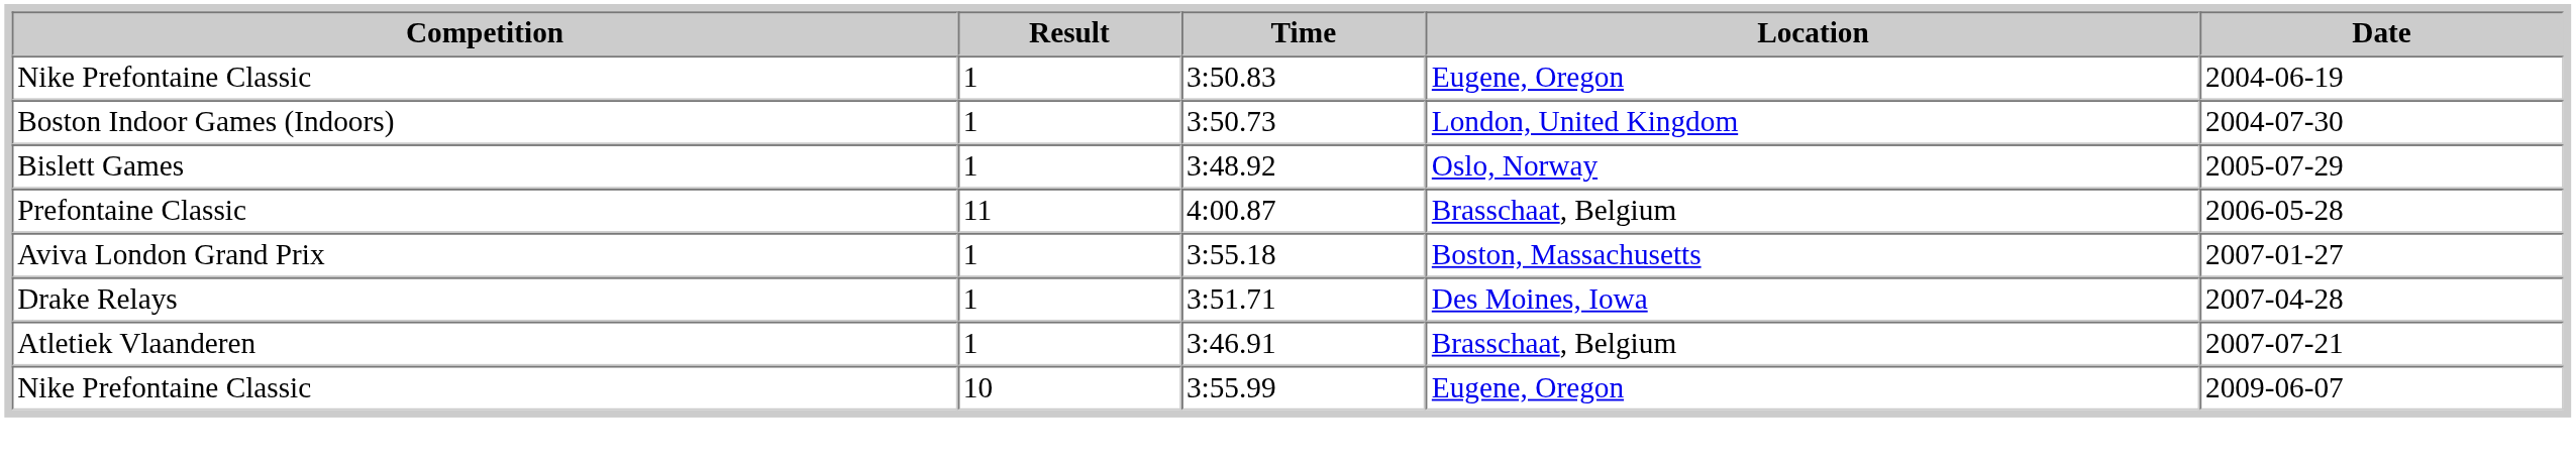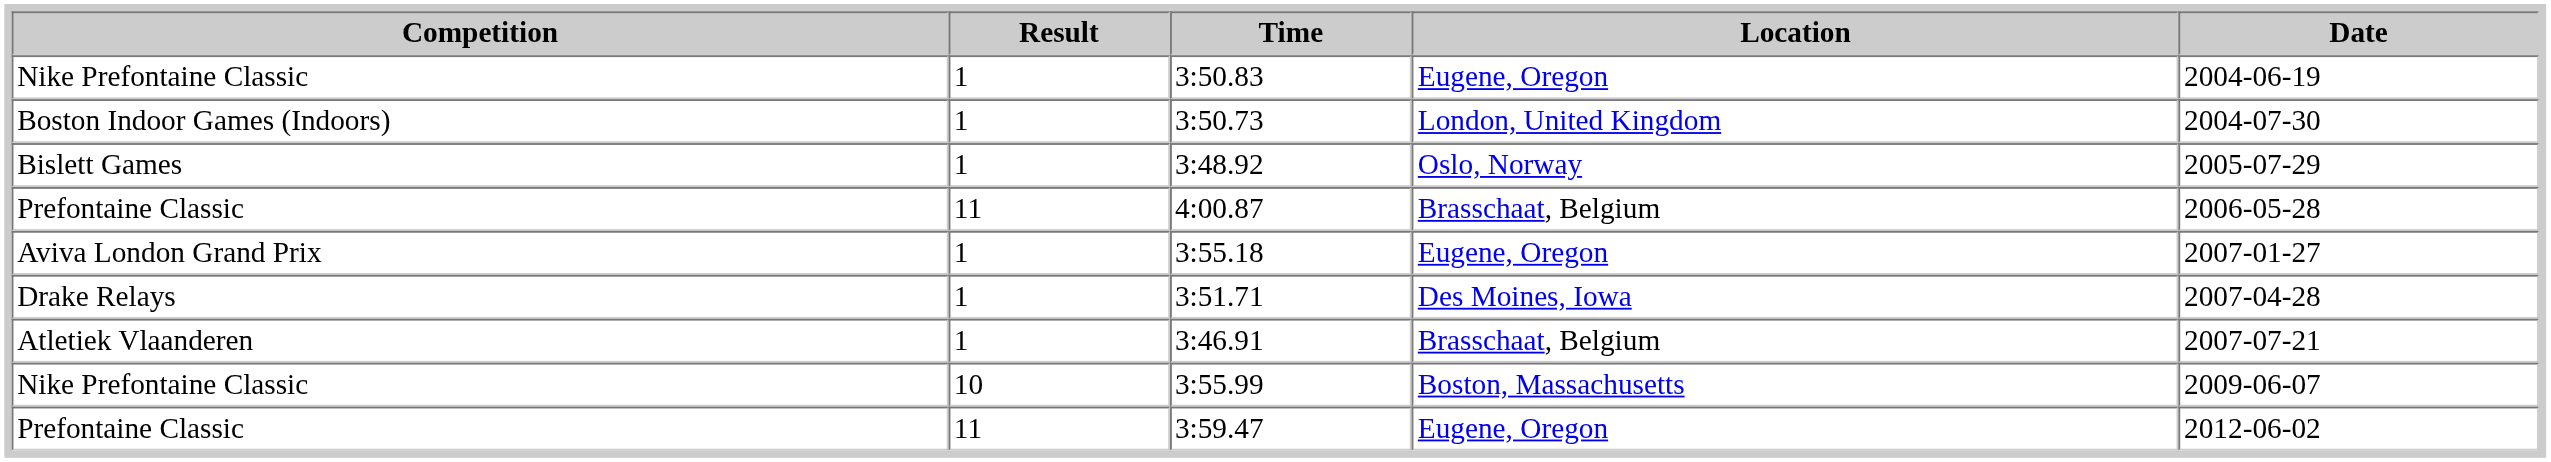 <table border="1" cellpadding="2" cellspacing="0" style="width:70%; margin:4px; border:4px solid #ccc;">
 <tr style="text-align:center; background:#ccc;">
 <th>Competition</th>
 <th>Result</th>
 <th>Time</th>
 <th>Location</th>
 <th>Date</th>
 </tr>
 <tr>
 <td>Nike Prefontaine Classic</td>
 <td>1</td>
 <td>3:50.83</td>
 <td><a href='#'>Eugene, Oregon</a></td>
 <td>2004-06-19</td>
 </tr>
 <tr>
 <td>Boston Indoor Games (Indoors)</td>
 <td>1</td>
 <td>3:50.73</td>
 <td><a href='#'>London, United Kingdom</a></td>
 <td>2004-07-30</td>
 </tr>
 <tr>
 <td>Bislett Games</td>
 <td>1</td>
 <td>3:48.92</td>
 <td><a href='#'>Oslo, Norway</a></td>
 <td>2005-07-29</td>
 </tr>
 <tr>
 <td>Prefontaine Classic</td>
 <td>11</td>
 <td>4:00.87</td>
 <td><a href='#'>Brasschaat</a>, Belgium</td>
 <td>2006-05-28</td>
 </tr>
 <tr>
 <td>Aviva London Grand Prix</td>
 <td>1</td>
 <td>3:55.18</td>
-<td><a href='#'>Boston, Massachusetts</a></td>
+<td><a href='#'>Eugene, Oregon</a></td>
 <td>2007-01-27</td>
 </tr>
 <tr>
 <td>Drake Relays</td>
 <td>1</td>
 <td>3:51.71</td>
 <td><a href='#'>Des Moines, Iowa</a></td>
 <td>2007-04-28</td>
 </tr>
 <tr>
 <td>Atletiek Vlaanderen</td>
 <td>1</td>
 <td>3:46.91</td>
 <td><a href='#'>Brasschaat</a>, Belgium</td>
 <td>2007-07-21</td>
 </tr>
 <tr>
 <td>Nike Prefontaine Classic</td>
 <td>10</td>
 <td>3:55.99</td>
-<td><a href='#'>Eugene, Oregon</a></td>
+<td><a href='#'>Boston, Massachusetts</a></td>
 <td>2009-06-07</td>
 </tr>
+<tr>
+<td>Prefontaine Classic</td>
+<td>11</td>
+<td>3:59.47</td>
+<td><a href='#'>Eugene, Oregon</a></td>
+<td>2012-06-02</td>
+</tr>
 </table>
